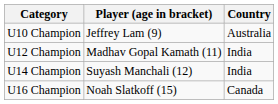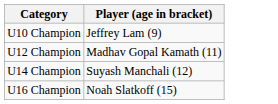 <table class="wikitable">
 <tr>
 <th>Category</th>
 <th>Player (age in bracket)</th>
-<th>Country</th>
 </tr>
 <tr>
 <td>U10 Champion</td>
 <td>Jeffrey Lam (9)</td>
-<td>Australia</td>
 </tr>
 <tr>
 <td>U12 Champion</td>
 <td>Madhav Gopal Kamath (11)</td>
-<td>India</td>
 </tr>
 <tr>
 <td>U14 Champion</td>
 <td>Suyash Manchali (12)</td>
-<td>India</td>
 </tr>
 <tr>
 <td>U16 Champion</td>
 <td>Noah Slatkoff (15)</td>
-<td>Canada</td>
 </tr>
 </table>
